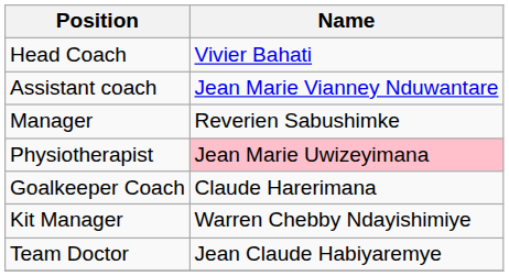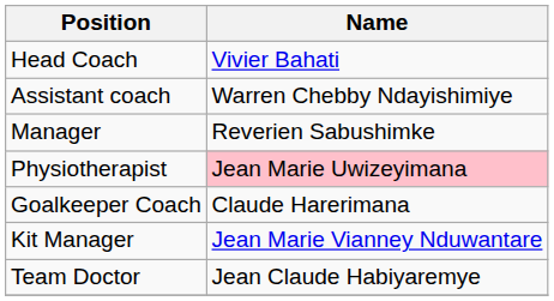 <table class="wikitable">
 <tr>
 <th>Position</th>
 <th>Name</th>
 </tr>
 <tr>
 <td>Head Coach</td>
 <td> <a href='#'>Vivier Bahati</a></td>
 </tr>
 <tr>
 <td>Assistant coach</td>
-<td> <a href='#'>Jean Marie Vianney Nduwantare</a></td>
+<td> Warren Chebby Ndayishimiye</td>
 </tr>
 <tr>
 <td>Manager</td>
 <td> Reverien Sabushimke</td>
 </tr>
 <tr>
 <td>Physiotherapist</td>
 <td style="background: pink;"> Jean Marie Uwizeyimana</td>
 </tr>
 <tr>
 <td>Goalkeeper Coach</td>
 <td> Claude Harerimana</td>
 </tr>
 <tr>
 <td>Kit Manager</td>
-<td> Warren Chebby Ndayishimiye</td>
+<td> <a href='#'>Jean Marie Vianney Nduwantare</a></td>
 </tr>
 <tr>
 <td>Team Doctor</td>
 <td> Jean Claude Habiyaremye</td>
 </tr>
 <tr>
 </tr>
 </table>
